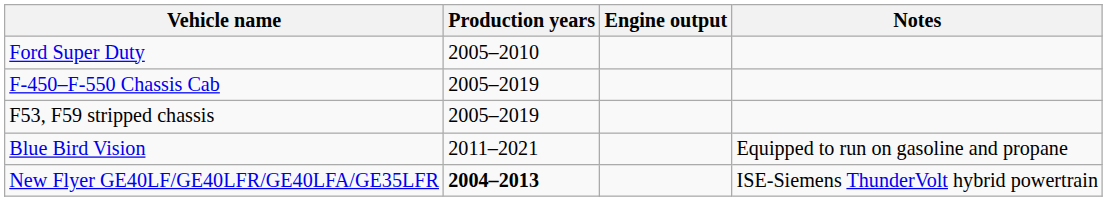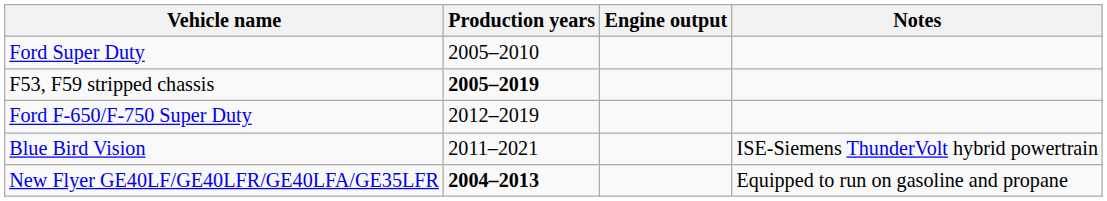 <table class="wikitable">
 <tr>
 <th>Vehicle name</th>
 <th>Production years</th>
 <th>Engine output</th>
 <th>Notes</th>
 </tr>
 <tr>
 <td><a href='#'>Ford Super Duty</a></td>
 <td>2005–2010</td>
 <td> <br> </td>
 <td></td>
 </tr>
 <tr>
-<td><a href='#'>F-450–F-550 Chassis Cab</a></td>
-<td>2005–2019</td>
+<td>F53, F59 stripped chassis</td>
+<td><strong>2005–2019</strong></td>
 <td> <br> </td>
 <td></td>
 </tr>
 <tr>
-<td>F53, F59 stripped chassis</td>
-<td>2005–2019</td>
+<td><a href='#'>Ford F-650/F-750 Super Duty</a></td>
+<td>2012–2019</td>
 <td> <br> </td>
 <td></td>
 </tr>
 <tr>
 <td><a href='#'>Blue Bird Vision</a></td>
 <td>2011–2021</td>
 <td> <br> </td>
-<td>Equipped to run on gasoline and propane</td>
+<td>ISE-Siemens <a href='#'>ThunderVolt</a> hybrid powertrain</td>
 </tr>
 <tr>
 <td><a href='#'>New Flyer GE40LF/GE40LFR/GE40LFA/GE35LFR</a></td>
 <td><strong>2004–2013</strong></td>
 <td> <br> </td>
-<td>ISE-Siemens <a href='#'>ThunderVolt</a> hybrid powertrain</td>
+<td>Equipped to run on gasoline and propane</td>
 </tr>
 </table>
